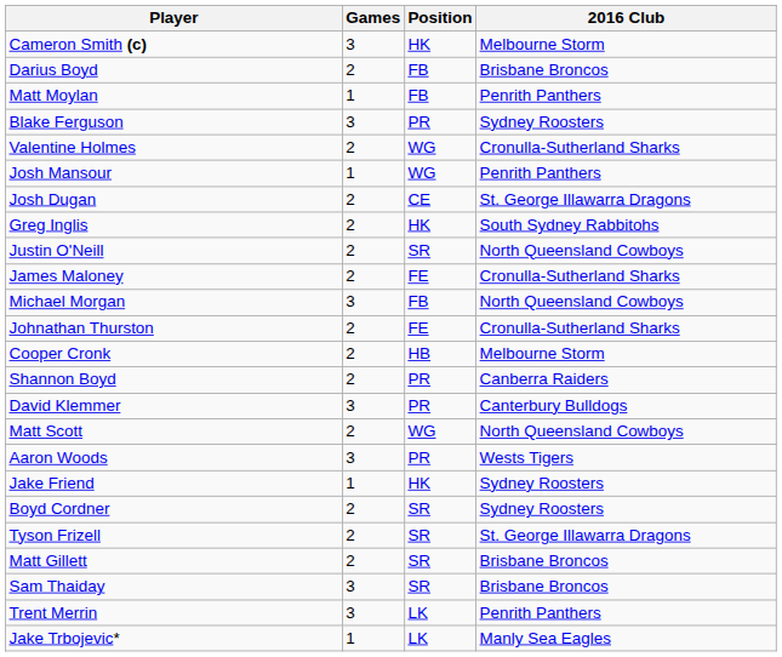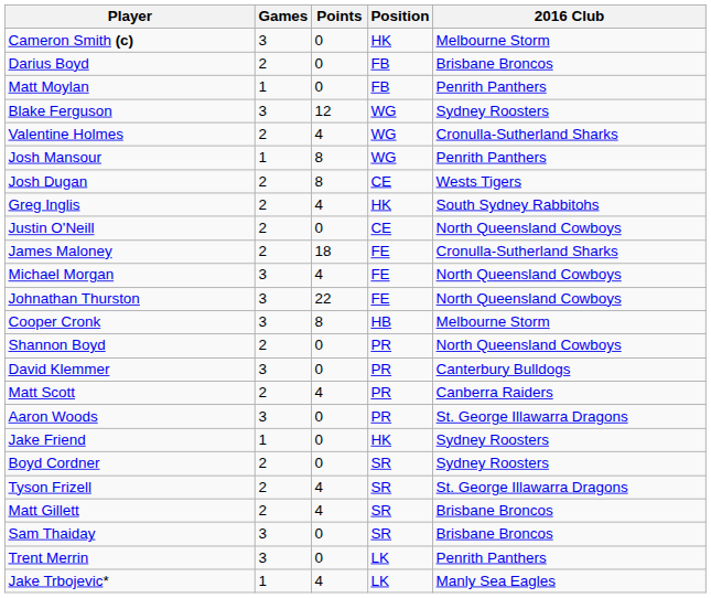 <table class="wikitable sortable" style="width:60%;text-align:left">
 <tr bgcolor=#FFFFFF>
 <th !width=15%>Player</th>
 <th width=8%>Games</th>
+<th width=8%>Points</th>
 <th width=8%>Position</th>
 <th width=39%>2016 Club</th>
 </tr>
 <tr>
 <td><a href='#'>Cameron Smith</a> <strong>(c)</strong></td>
 <td>3</td>
+<td>0</td>
 <td><a href='#'>HK</a></td>
 <td> <a href='#'>Melbourne Storm</a></td>
 </tr>
 <tr>
 <td><a href='#'>Darius Boyd</a></td>
 <td>2</td>
+<td>0</td>
 <td><a href='#'>FB</a></td>
 <td> <a href='#'>Brisbane Broncos</a></td>
 </tr>
 <tr>
 <td><a href='#'>Matt Moylan</a></td>
 <td>1</td>
+<td>0</td>
 <td><a href='#'>FB</a></td>
 <td> <a href='#'>Penrith Panthers</a></td>
 </tr>
 <tr>
 <td><a href='#'>Blake Ferguson</a></td>
 <td>3</td>
-<td><a href='#'>PR</a></td>
+<td>12</td>
+<td><a href='#'>WG</a></td>
 <td> <a href='#'>Sydney Roosters</a></td>
 </tr>
 <tr>
 <td><a href='#'>Valentine Holmes</a></td>
 <td>2</td>
+<td>4</td>
 <td><a href='#'>WG</a></td>
 <td> <a href='#'>Cronulla-Sutherland Sharks</a></td>
 </tr>
 <tr>
 <td><a href='#'>Josh Mansour</a></td>
 <td>1</td>
+<td>8</td>
 <td><a href='#'>WG</a></td>
 <td> <a href='#'>Penrith Panthers</a></td>
 </tr>
 <tr>
 <td><a href='#'>Josh Dugan</a></td>
 <td>2</td>
+<td>8</td>
 <td><a href='#'>CE</a></td>
-<td> <a href='#'>St. George Illawarra Dragons</a></td>
+<td> <a href='#'>Wests Tigers</a></td>
 </tr>
 <tr>
 <td><a href='#'>Greg Inglis</a></td>
 <td>2</td>
+<td>4</td>
 <td><a href='#'>HK</a></td>
 <td> <a href='#'>South Sydney Rabbitohs</a></td>
 </tr>
 <tr>
 <td><a href='#'>Justin O'Neill</a></td>
 <td>2</td>
-<td><a href='#'>SR</a></td>
+<td>0</td>
+<td><a href='#'>CE</a></td>
 <td> <a href='#'>North Queensland Cowboys</a></td>
 </tr>
 <tr>
 <td><a href='#'>James Maloney</a></td>
 <td>2</td>
+<td>18</td>
 <td><a href='#'>FE</a></td>
 <td> <a href='#'>Cronulla-Sutherland Sharks</a></td>
 </tr>
 <tr>
 <td><a href='#'>Michael Morgan</a></td>
 <td>3</td>
-<td><a href='#'>FB</a></td>
+<td>4</td>
+<td><a href='#'>FE</a></td>
 <td> <a href='#'>North Queensland Cowboys</a></td>
 </tr>
 <tr>
 <td><a href='#'>Johnathan Thurston</a></td>
-<td>2</td>
+<td>3</td>
+<td>22</td>
 <td><a href='#'>FE</a></td>
-<td> <a href='#'>Cronulla-Sutherland Sharks</a></td>
+<td> <a href='#'>North Queensland Cowboys</a></td>
 </tr>
 <tr>
 <td><a href='#'>Cooper Cronk</a></td>
-<td>2</td>
+<td>3</td>
+<td>8</td>
 <td><a href='#'>HB</a></td>
 <td> <a href='#'>Melbourne Storm</a></td>
 </tr>
 <tr>
 <td><a href='#'>Shannon Boyd</a></td>
 <td>2</td>
+<td>0</td>
 <td><a href='#'>PR</a></td>
-<td> <a href='#'>Canberra Raiders</a></td>
+<td> <a href='#'>North Queensland Cowboys</a></td>
 </tr>
 <tr>
 <td><a href='#'>David Klemmer</a></td>
 <td>3</td>
+<td>0</td>
 <td><a href='#'>PR</a></td>
 <td> <a href='#'>Canterbury Bulldogs</a></td>
 </tr>
 <tr>
 <td><a href='#'>Matt Scott</a></td>
 <td>2</td>
-<td><a href='#'>WG</a></td>
-<td> <a href='#'>North Queensland Cowboys</a></td>
+<td>4</td>
+<td><a href='#'>PR</a></td>
+<td> <a href='#'>Canberra Raiders</a></td>
 </tr>
 <tr>
 <td><a href='#'>Aaron Woods</a></td>
 <td>3</td>
+<td>0</td>
 <td><a href='#'>PR</a></td>
-<td> <a href='#'>Wests Tigers</a></td>
+<td> <a href='#'>St. George Illawarra Dragons</a></td>
 </tr>
 <tr>
 <td><a href='#'>Jake Friend</a></td>
 <td>1</td>
+<td>0</td>
 <td><a href='#'>HK</a></td>
 <td> <a href='#'>Sydney Roosters</a></td>
 </tr>
 <tr>
 <td><a href='#'>Boyd Cordner</a></td>
 <td>2</td>
+<td>0</td>
 <td><a href='#'>SR</a></td>
 <td> <a href='#'>Sydney Roosters</a></td>
 </tr>
 <tr>
 <td><a href='#'>Tyson Frizell</a></td>
 <td>2</td>
+<td>4</td>
 <td><a href='#'>SR</a></td>
 <td> <a href='#'>St. George Illawarra Dragons</a></td>
 </tr>
 <tr>
 <td><a href='#'>Matt Gillett</a></td>
 <td>2</td>
+<td>4</td>
 <td><a href='#'>SR</a></td>
 <td> <a href='#'>Brisbane Broncos</a></td>
 </tr>
 <tr>
 <td><a href='#'>Sam Thaiday</a></td>
 <td>3</td>
+<td>0</td>
 <td><a href='#'>SR</a></td>
 <td> <a href='#'>Brisbane Broncos</a></td>
 </tr>
 <tr>
 <td><a href='#'>Trent Merrin</a></td>
 <td>3</td>
+<td>0</td>
 <td><a href='#'>LK</a></td>
 <td> <a href='#'>Penrith Panthers</a></td>
 </tr>
 <tr>
 <td><a href='#'>Jake Trbojevic</a>*</td>
 <td>1</td>
+<td>4</td>
 <td><a href='#'>LK</a></td>
 <td> <a href='#'>Manly Sea Eagles</a></td>
 </tr>
 </table>
